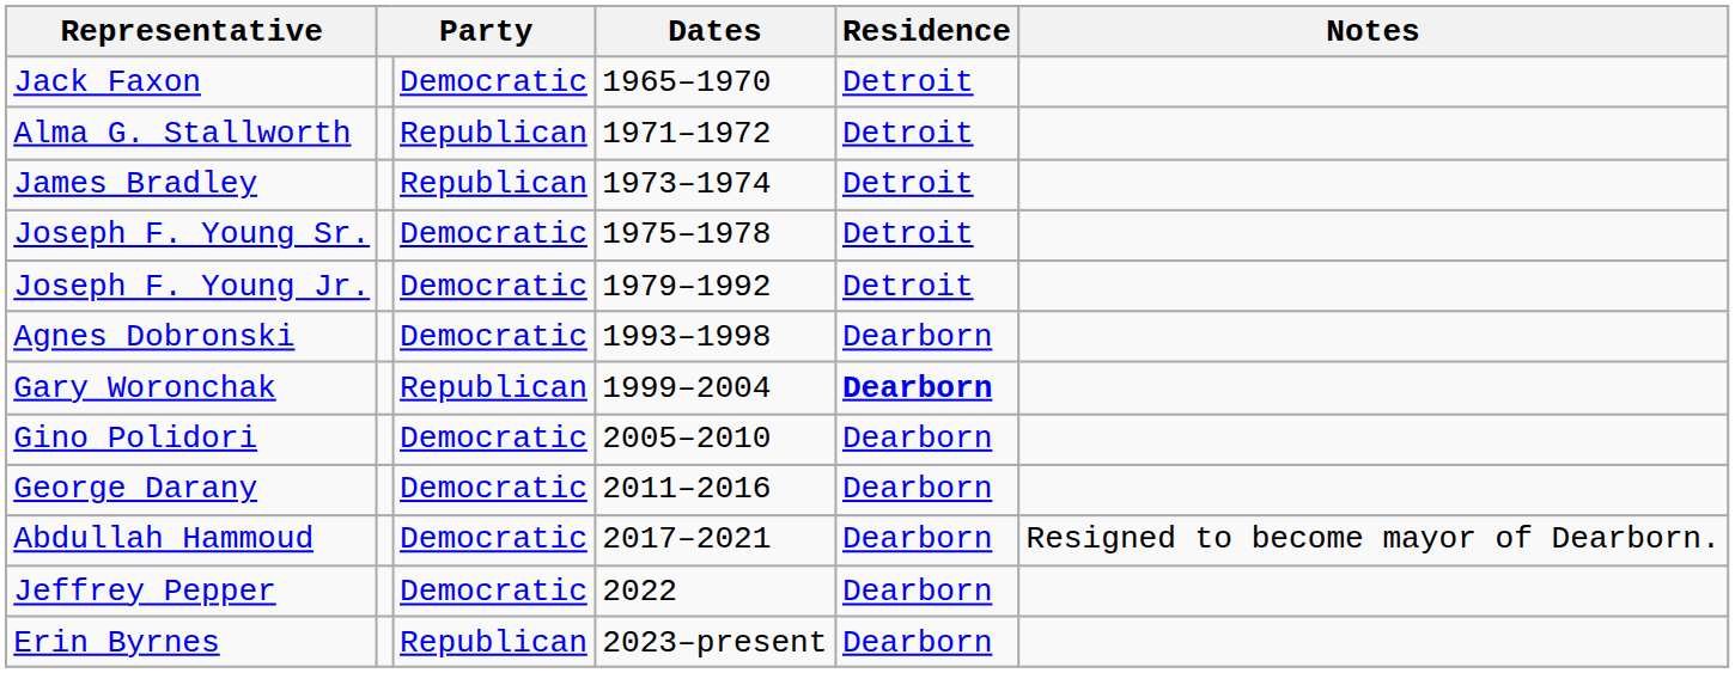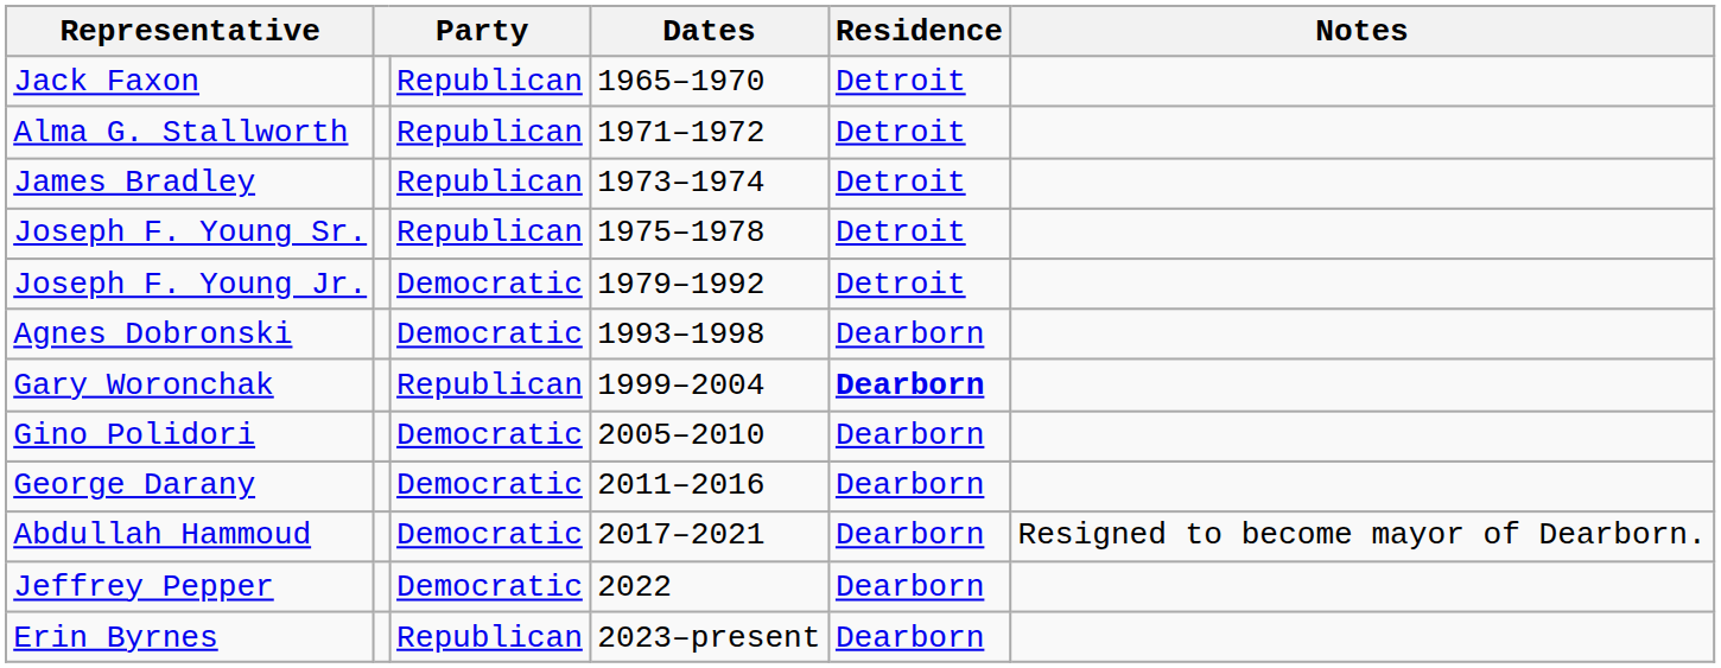 <table class=wikitable>
 <tr valign=bottom>
 <th>Representative</th>
 <th colspan="2">Party</th>
 <th>Dates</th>
 <th>Residence</th>
 <th>Notes</th>
 </tr>
 <tr>
 <td><a href='#'>Jack Faxon</a></td>
 <td bgcolor=></td>
-<td><a href='#'>Democratic</a></td>
+<td><a href='#'>Republican</a></td>
 <td>1965–1970</td>
 <td><a href='#'>Detroit</a></td>
 <td></td>
 </tr>
 <tr>
 <td><a href='#'>Alma G. Stallworth</a></td>
 <td bgcolor=></td>
 <td><a href='#'>Republican</a></td>
 <td>1971–1972</td>
 <td><a href='#'>Detroit</a></td>
 <td></td>
 </tr>
 <tr>
 <td><a href='#'>James Bradley</a></td>
 <td bgcolor=></td>
 <td><a href='#'>Republican</a></td>
 <td>1973–1974</td>
 <td><a href='#'>Detroit</a></td>
 <td></td>
 </tr>
 <tr>
 <td><a href='#'>Joseph F. Young Sr.</a></td>
 <td bgcolor=></td>
-<td><a href='#'>Democratic</a></td>
+<td><a href='#'>Republican</a></td>
 <td>1975–1978</td>
 <td><a href='#'>Detroit</a></td>
 <td></td>
 </tr>
 <tr>
 <td><a href='#'>Joseph F. Young Jr.</a></td>
 <td bgcolor=></td>
 <td><a href='#'>Democratic</a></td>
 <td>1979–1992</td>
 <td><a href='#'>Detroit</a></td>
 <td></td>
 </tr>
 <tr>
 <td><a href='#'>Agnes Dobronski</a></td>
 <td bgcolor=></td>
 <td><a href='#'>Democratic</a></td>
 <td>1993–1998</td>
 <td><a href='#'>Dearborn</a></td>
 <td></td>
 </tr>
 <tr>
 <td><a href='#'>Gary Woronchak</a></td>
 <td bgcolor=></td>
 <td><a href='#'>Republican</a></td>
 <td>1999–2004</td>
 <td><strong><a href='#'>Dearborn</a></strong></td>
 <td></td>
 </tr>
 <tr>
 <td><a href='#'>Gino Polidori</a></td>
 <td bgcolor=></td>
 <td><a href='#'>Democratic</a></td>
 <td>2005–2010</td>
 <td><a href='#'>Dearborn</a></td>
 <td></td>
 </tr>
 <tr>
 <td><a href='#'>George Darany</a></td>
 <td bgcolor=></td>
 <td><a href='#'>Democratic</a></td>
 <td>2011–2016</td>
 <td><a href='#'>Dearborn</a></td>
 <td></td>
 </tr>
 <tr>
 <td><a href='#'>Abdullah Hammoud</a></td>
 <td bgcolor=></td>
 <td><a href='#'>Democratic</a></td>
 <td>2017–2021</td>
 <td><a href='#'>Dearborn</a></td>
 <td>Resigned to become mayor of Dearborn.</td>
 </tr>
 <tr>
 <td><a href='#'>Jeffrey Pepper</a></td>
 <td bgcolor=></td>
 <td><a href='#'>Democratic</a></td>
 <td>2022</td>
 <td><a href='#'>Dearborn</a></td>
 <td></td>
 </tr>
 <tr>
 <td><a href='#'>Erin Byrnes</a></td>
 <td bgcolor=></td>
 <td><a href='#'>Republican</a></td>
 <td>2023–present</td>
 <td><a href='#'>Dearborn</a></td>
 <td></td>
 </tr>
 </table>
